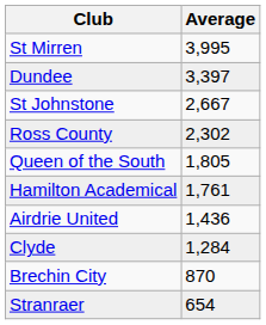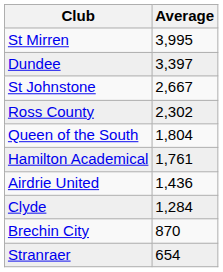 <table class="wikitable">
 <tr>
 <th>Club</th>
 <th>Average</th>
 </tr>
 <tr>
 <td><a href='#'>St Mirren</a></td>
 <td>3,995</td>
 </tr>
 <tr bgcolor="#EFEFEF">
 <td><a href='#'>Dundee</a></td>
 <td>3,397</td>
 </tr>
 <tr>
 <td><a href='#'>St Johnstone</a></td>
 <td>2,667</td>
 </tr>
 <tr bgcolor="#EFEFEF">
 <td><a href='#'>Ross County</a></td>
 <td>2,302</td>
 </tr>
 <tr>
 <td><a href='#'>Queen of the South</a></td>
-<td>1,805</td>
+<td>1,804</td>
 </tr>
 <tr bgcolor="#EFEFEF">
 <td><a href='#'>Hamilton Academical</a></td>
 <td>1,761</td>
 </tr>
 <tr>
 <td><a href='#'>Airdrie United</a></td>
 <td>1,436</td>
 </tr>
 <tr bgcolor="#EFEFEF">
 <td><a href='#'>Clyde</a></td>
 <td>1,284</td>
 </tr>
 <tr>
 <td><a href='#'>Brechin City</a></td>
 <td>870</td>
 </tr>
 <tr bgcolor="#EFEFEF">
 <td><a href='#'>Stranraer</a></td>
 <td>654</td>
 </tr>
 </table>
